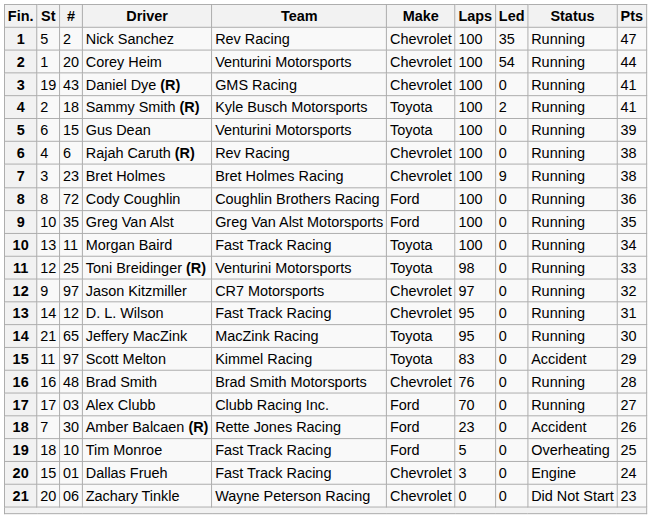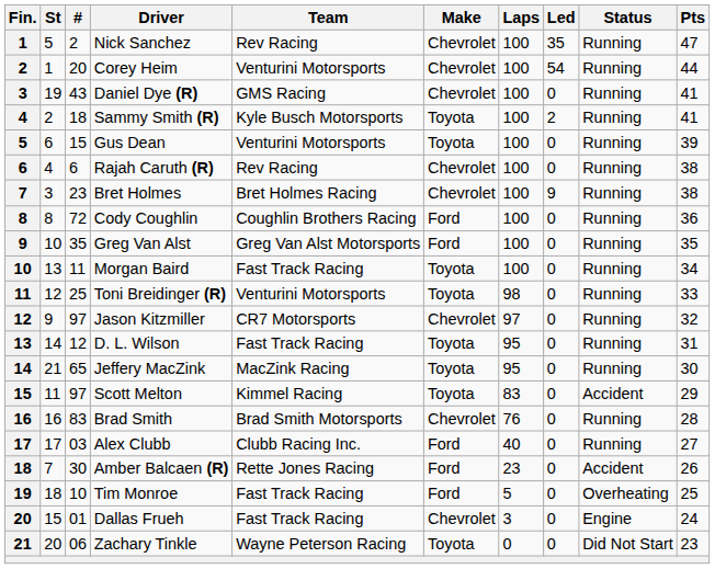 <table class="wikitable" style="font-size:95%">
 <tr>
 <th>Fin.</th>
 <th>St</th>
 <th>#</th>
 <th>Driver</th>
 <th>Team</th>
 <th>Make</th>
 <th>Laps</th>
 <th>Led</th>
 <th>Status</th>
 <th>Pts</th>
 </tr>
 <tr>
 <th>1</th>
 <td>5</td>
 <td>2</td>
 <td>Nick Sanchez</td>
 <td>Rev Racing</td>
 <td>Chevrolet</td>
 <td>100</td>
 <td>35</td>
 <td>Running</td>
 <td>47</td>
 </tr>
 <tr>
 <th>2</th>
 <td>1</td>
 <td>20</td>
 <td>Corey Heim</td>
 <td>Venturini Motorsports</td>
 <td>Chevrolet</td>
 <td>100</td>
 <td>54</td>
 <td>Running</td>
 <td>44</td>
 </tr>
 <tr>
 <th>3</th>
 <td>19</td>
 <td>43</td>
 <td>Daniel Dye <strong>(R)</strong></td>
 <td>GMS Racing</td>
 <td>Chevrolet</td>
 <td>100</td>
 <td>0</td>
 <td>Running</td>
 <td>41</td>
 </tr>
 <tr>
 <th>4</th>
 <td>2</td>
 <td>18</td>
 <td>Sammy Smith <strong>(R)</strong></td>
 <td>Kyle Busch Motorsports</td>
 <td>Toyota</td>
 <td>100</td>
 <td>2</td>
 <td>Running</td>
 <td>41</td>
 </tr>
 <tr>
 <th>5</th>
 <td>6</td>
 <td>15</td>
 <td>Gus Dean</td>
 <td>Venturini Motorsports</td>
 <td>Toyota</td>
 <td>100</td>
 <td>0</td>
 <td>Running</td>
 <td>39</td>
 </tr>
 <tr>
 <th>6</th>
 <td>4</td>
 <td>6</td>
 <td>Rajah Caruth <strong>(R)</strong></td>
 <td>Rev Racing</td>
 <td>Chevrolet</td>
 <td>100</td>
 <td>0</td>
 <td>Running</td>
 <td>38</td>
 </tr>
 <tr>
 <th>7</th>
 <td>3</td>
 <td>23</td>
 <td>Bret Holmes</td>
 <td>Bret Holmes Racing</td>
 <td>Chevrolet</td>
 <td>100</td>
 <td>9</td>
 <td>Running</td>
 <td>38</td>
 </tr>
 <tr>
 <th>8</th>
 <td>8</td>
 <td>72</td>
 <td>Cody Coughlin</td>
 <td>Coughlin Brothers Racing</td>
 <td>Ford</td>
 <td>100</td>
 <td>0</td>
 <td>Running</td>
 <td>36</td>
 </tr>
 <tr>
 <th>9</th>
 <td>10</td>
 <td>35</td>
 <td>Greg Van Alst</td>
 <td>Greg Van Alst Motorsports</td>
 <td>Ford</td>
 <td>100</td>
 <td>0</td>
 <td>Running</td>
 <td>35</td>
 </tr>
 <tr>
 <th>10</th>
 <td>13</td>
 <td>11</td>
 <td>Morgan Baird</td>
 <td>Fast Track Racing</td>
 <td>Toyota</td>
 <td>100</td>
 <td>0</td>
 <td>Running</td>
 <td>34</td>
 </tr>
 <tr>
 <th>11</th>
 <td>12</td>
 <td>25</td>
 <td>Toni Breidinger <strong>(R)</strong></td>
 <td>Venturini Motorsports</td>
 <td>Toyota</td>
 <td>98</td>
 <td>0</td>
 <td>Running</td>
 <td>33</td>
 </tr>
 <tr>
 <th>12</th>
 <td>9</td>
 <td>97</td>
 <td>Jason Kitzmiller</td>
 <td>CR7 Motorsports</td>
 <td>Chevrolet</td>
 <td>97</td>
 <td>0</td>
 <td>Running</td>
 <td>32</td>
 </tr>
 <tr>
 <th>13</th>
 <td>14</td>
 <td>12</td>
 <td>D. L. Wilson</td>
 <td>Fast Track Racing</td>
-<td>Chevrolet</td>
+<td>Toyota</td>
 <td>95</td>
 <td>0</td>
 <td>Running</td>
 <td>31</td>
 </tr>
 <tr>
 <th>14</th>
 <td>21</td>
 <td>65</td>
 <td>Jeffery MacZink</td>
 <td>MacZink Racing</td>
 <td>Toyota</td>
 <td>95</td>
 <td>0</td>
 <td>Running</td>
 <td>30</td>
 </tr>
 <tr>
 <th>15</th>
 <td>11</td>
 <td>97</td>
 <td>Scott Melton</td>
 <td>Kimmel Racing</td>
 <td>Toyota</td>
 <td>83</td>
 <td>0</td>
 <td>Accident</td>
 <td>29</td>
 </tr>
 <tr>
 <th>16</th>
 <td>16</td>
-<td>48</td>
+<td>83</td>
 <td>Brad Smith</td>
 <td>Brad Smith Motorsports</td>
 <td>Chevrolet</td>
 <td>76</td>
 <td>0</td>
 <td>Running</td>
 <td>28</td>
 </tr>
 <tr>
 <th>17</th>
 <td>17</td>
 <td>03</td>
 <td>Alex Clubb</td>
 <td>Clubb Racing Inc.</td>
 <td>Ford</td>
-<td>70</td>
+<td>40</td>
 <td>0</td>
 <td>Running</td>
 <td>27</td>
 </tr>
 <tr>
 <th>18</th>
 <td>7</td>
 <td>30</td>
 <td>Amber Balcaen <strong>(R)</strong></td>
 <td>Rette Jones Racing</td>
 <td>Ford</td>
 <td>23</td>
 <td>0</td>
 <td>Accident</td>
 <td>26</td>
 </tr>
 <tr>
 <th>19</th>
 <td>18</td>
 <td>10</td>
 <td>Tim Monroe</td>
 <td>Fast Track Racing</td>
 <td>Ford</td>
 <td>5</td>
 <td>0</td>
 <td>Overheating</td>
 <td>25</td>
 </tr>
 <tr>
 <th>20</th>
 <td>15</td>
 <td>01</td>
 <td>Dallas Frueh</td>
 <td>Fast Track Racing</td>
 <td>Chevrolet</td>
 <td>3</td>
 <td>0</td>
 <td>Engine</td>
 <td>24</td>
 </tr>
 <tr>
 <th>21</th>
 <td>20</td>
 <td>06</td>
 <td>Zachary Tinkle</td>
 <td>Wayne Peterson Racing</td>
-<td>Chevrolet</td>
+<td>Toyota</td>
 <td>0</td>
 <td>0</td>
 <td>Did Not Start</td>
 <td>23</td>
 </tr>
 <tr>
 <th colspan="10"></th>
 </tr>
 </table>
